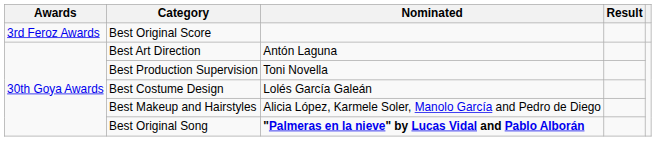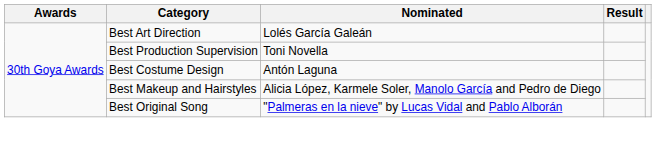 <table class=wikitable>
 <tr>
 <th>Awards</th>
 <th>Category</th>
 <th>Nominated</th>
 <th>Result</th>
 <th></th>
 </tr>
 <tr>
-<td><a href='#'>3rd Feroz Awards</a></td>
-<td>Best Original Score</td>
-<td></td>
-<td></td>
-<td align = "center"></td>
-</tr>
-<tr>
 <td rowspan=5><a href='#'>30th Goya Awards</a></td>
 <td>Best Art Direction</td>
-<td>Antón Laguna</td>
+<td>Lolés García Galeán</td>
 <td></td>
 <td align = "center" rowspan = 5></td>
 </tr>
 <tr>
 <td>Best Production Supervision</td>
 <td>Toni Novella</td>
 <td></td>
 </tr>
 <tr>
 <td>Best Costume Design</td>
-<td>Lolés García Galeán</td>
+<td>Antón Laguna</td>
 <td></td>
 </tr>
 <tr>
 <td>Best Makeup and Hairstyles</td>
 <td>Alicia López, Karmele Soler, <a href='#'>Manolo García</a> and Pedro de Diego</td>
 <td></td>
 </tr>
 <tr>
 <td>Best Original Song</td>
-<td><strong>"<a href='#'>Palmeras en la nieve</a>" by <a href='#'>Lucas Vidal</a> and <a href='#'>Pablo Alborán</a></strong></td>
+<td>"<a href='#'>Palmeras en la nieve</a>" by <a href='#'>Lucas Vidal</a> and <a href='#'>Pablo Alborán</a></td>
 <td></td>
 </tr>
 </table>
